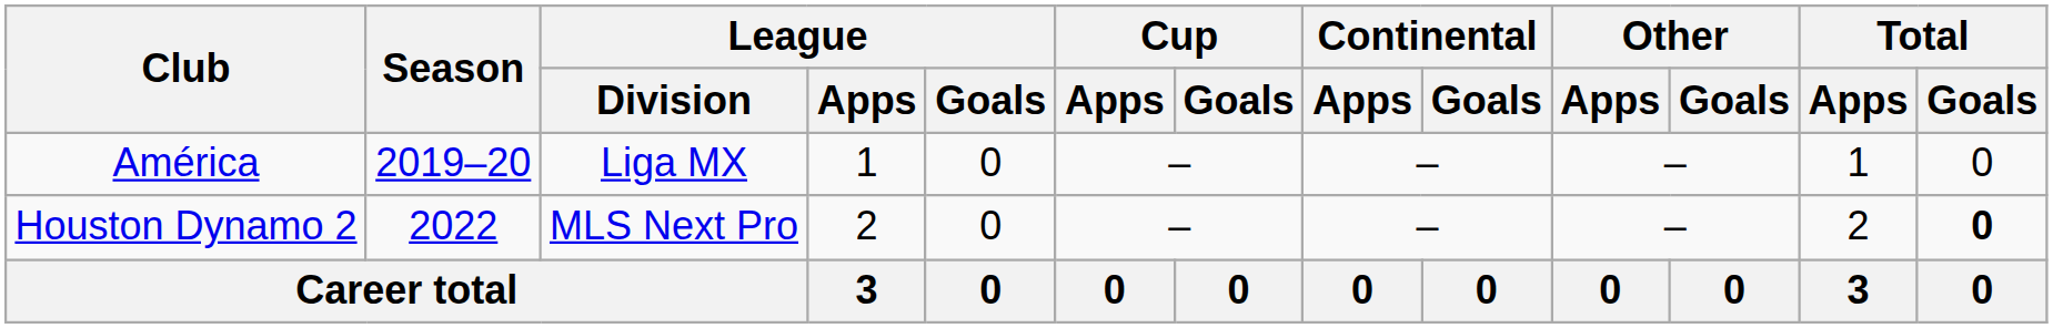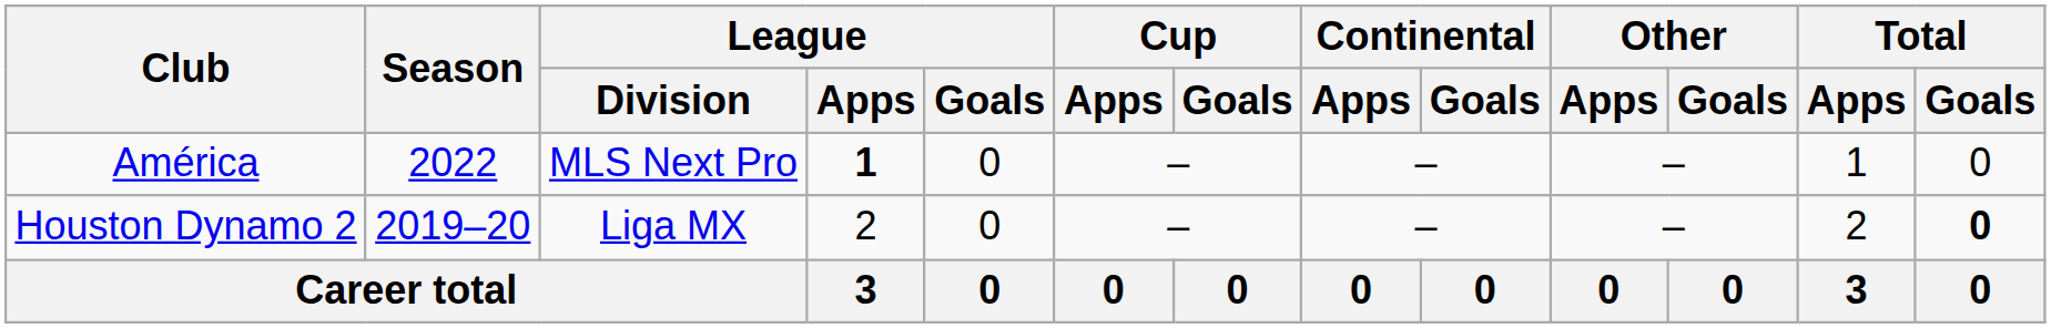 <table class="wikitable" style="text-align: center">
 <tr>
 <th rowspan="2">Club</th>
 <th rowspan="2">Season</th>
 <th colspan="3">League</th>
 <th colspan="2">Cup</th>
 <th colspan="2">Continental</th>
 <th colspan="2">Other</th>
 <th colspan="2">Total</th>
 </tr>
 <tr>
 <th>Division</th>
 <th>Apps</th>
 <th>Goals</th>
 <th>Apps</th>
 <th>Goals</th>
 <th>Apps</th>
 <th>Goals</th>
 <th>Apps</th>
 <th>Goals</th>
 <th>Apps</th>
 <th>Goals</th>
 </tr>
 <tr>
 <td><a href='#'>América</a></td>
-<td><a href='#'>2019–20</a></td>
-<td><a href='#'>Liga MX</a></td>
-<td>1</td>
+<td><a href='#'>2022</a></td>
+<td><a href='#'>MLS Next Pro</a></td>
+<td><strong>1</strong></td>
 <td>0</td>
 <td colspan="2">–</td>
 <td colspan="2">–</td>
 <td colspan="2">–</td>
 <td>1</td>
 <td>0</td>
 </tr>
 <tr>
 <td><a href='#'>Houston Dynamo 2</a></td>
-<td><a href='#'>2022</a></td>
-<td><a href='#'>MLS Next Pro</a></td>
+<td><a href='#'>2019–20</a></td>
+<td><a href='#'>Liga MX</a></td>
 <td>2</td>
 <td>0</td>
 <td colspan="2">–</td>
 <td colspan="2">–</td>
 <td colspan="2">–</td>
 <td>2</td>
 <td><strong>0</strong></td>
 </tr>
 <tr>
 <th colspan="3"><strong>Career total</strong></th>
 <th>3</th>
 <th>0</th>
 <th>0</th>
 <th>0</th>
 <th>0</th>
 <th>0</th>
 <th>0</th>
 <th>0</th>
 <th>3</th>
 <th>0</th>
 </tr>
 </table>
